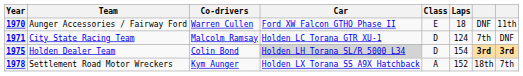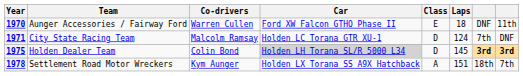 <table class="wikitable" style="text-align:center; font-size:90%">
 <tr>
 <th>Year</th>
 <th>Team</th>
 <th>Co-drivers</th>
 <th>Car</th>
 <th>Class</th>
 <th>Laps</th>
 <th></th>
 <th></th>
 </tr>
 <tr>
 <th><a href='#'>1970</a></th>
 <td align="left"> Aunger Accessories / Fairway Ford</td>
 <td align="left"> <a href='#'>Warren Cullen</a></td>
 <td align="left"><a href='#'>Ford XW Falcon GTHO Phase II</a></td>
 <td>E</td>
 <td>18</td>
 <td>DNF</td>
 <td>11th</td>
 </tr>
 <tr>
 <th><a href='#'>1971</a></th>
 <td align="left"> <a href='#'>City State Racing Team</a></td>
 <td align="left"> <a href='#'>Malcolm Ramsay</a></td>
 <td align="left"><a href='#'>Holden LC Torana GTR XU-1</a></td>
 <td>D</td>
 <td>124</td>
 <td>7th</td>
 <td>DNF</td>
 </tr>
 <tr>
 <th><a href='#'>1975</a></th>
 <td align="left"> <a href='#'>Holden Dealer Team</a></td>
 <td align="left"> <a href='#'>Colin Bond</a></td>
 <td align="left" style="background: lightgrey;"><a href='#'>Holden LH Torana SL/R 5000 L34</a></td>
 <td>D</td>
-<td>154</td>
+<td>145</td>
 <td style=background:#ffdf9f><strong>3rd</strong></td>
 <td style=background:#ffdf9f><strong>3rd</strong></td>
 </tr>
 <tr>
 <th><a href='#'>1978</a></th>
 <td align="left"> Settlement Road Motor Wreckers</td>
 <td align="left"> <a href='#'>Kym Aunger</a></td>
 <td align="left"><a href='#'>Holden LX Torana SS A9X Hatchback</a></td>
 <td>A</td>
-<td>152</td>
+<td>151</td>
 <td>18th</td>
 <td>7th</td>
 </tr>
 </table>
